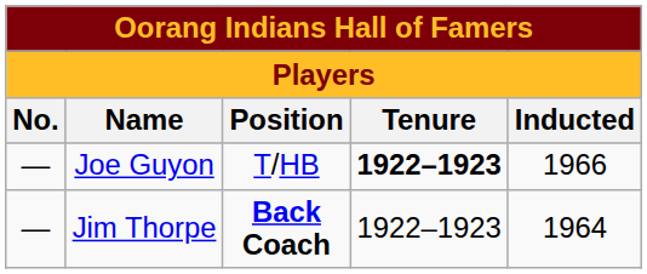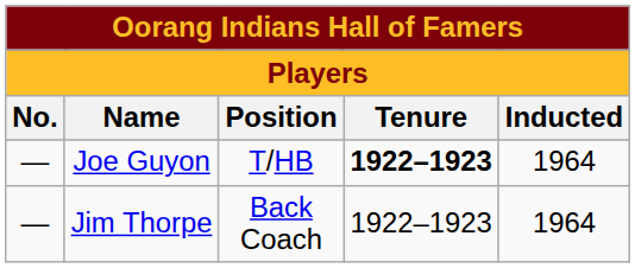 <table class="wikitable" style="text-align:center">
 <tr>
 <th colspan="5" style="background:#7D0008; color:#FFBE26;">Oorang Indians Hall of Famers</th>
 </tr>
 <tr>
 <th colspan="5" style="background:#FFBE26; color:#7D0008;">Players</th>
 </tr>
 <tr>
 <th>No.</th>
 <th>Name</th>
 <th>Position</th>
 <th>Tenure</th>
 <th>Inducted</th>
 </tr>
 <tr>
 <td>—</td>
 <td><a href='#'>Joe Guyon</a></td>
 <td><a href='#'>T</a>/<a href='#'>HB</a></td>
 <td><strong>1922–1923</strong></td>
-<td>1966</td>
+<td>1964</td>
 </tr>
 <tr>
 <td>—</td>
 <td><a href='#'>Jim Thorpe</a></td>
-<td><strong><a href='#'>Back</a><br>Coach</strong></td>
+<td><a href='#'>Back</a><br>Coach</td>
 <td>1922–1923</td>
 <td>1964</td>
 </tr>
 </table>
